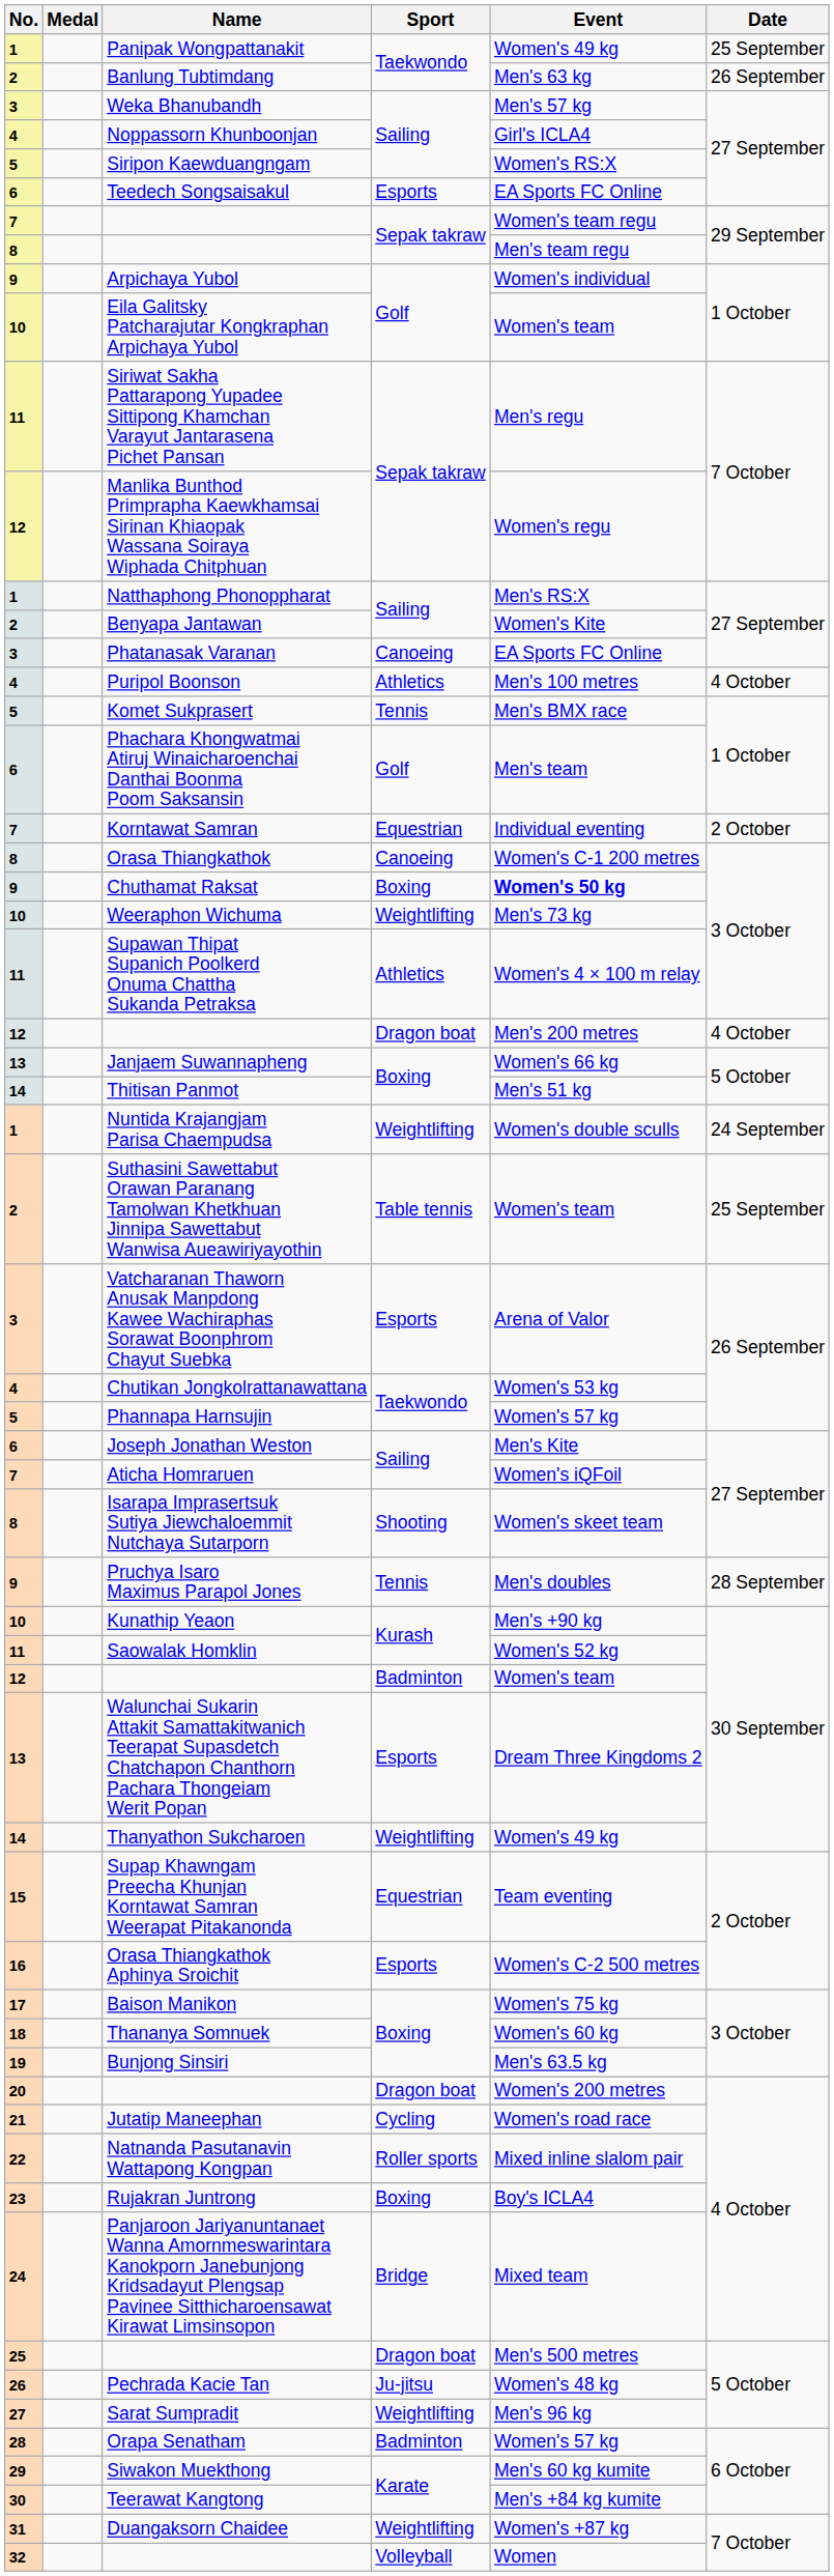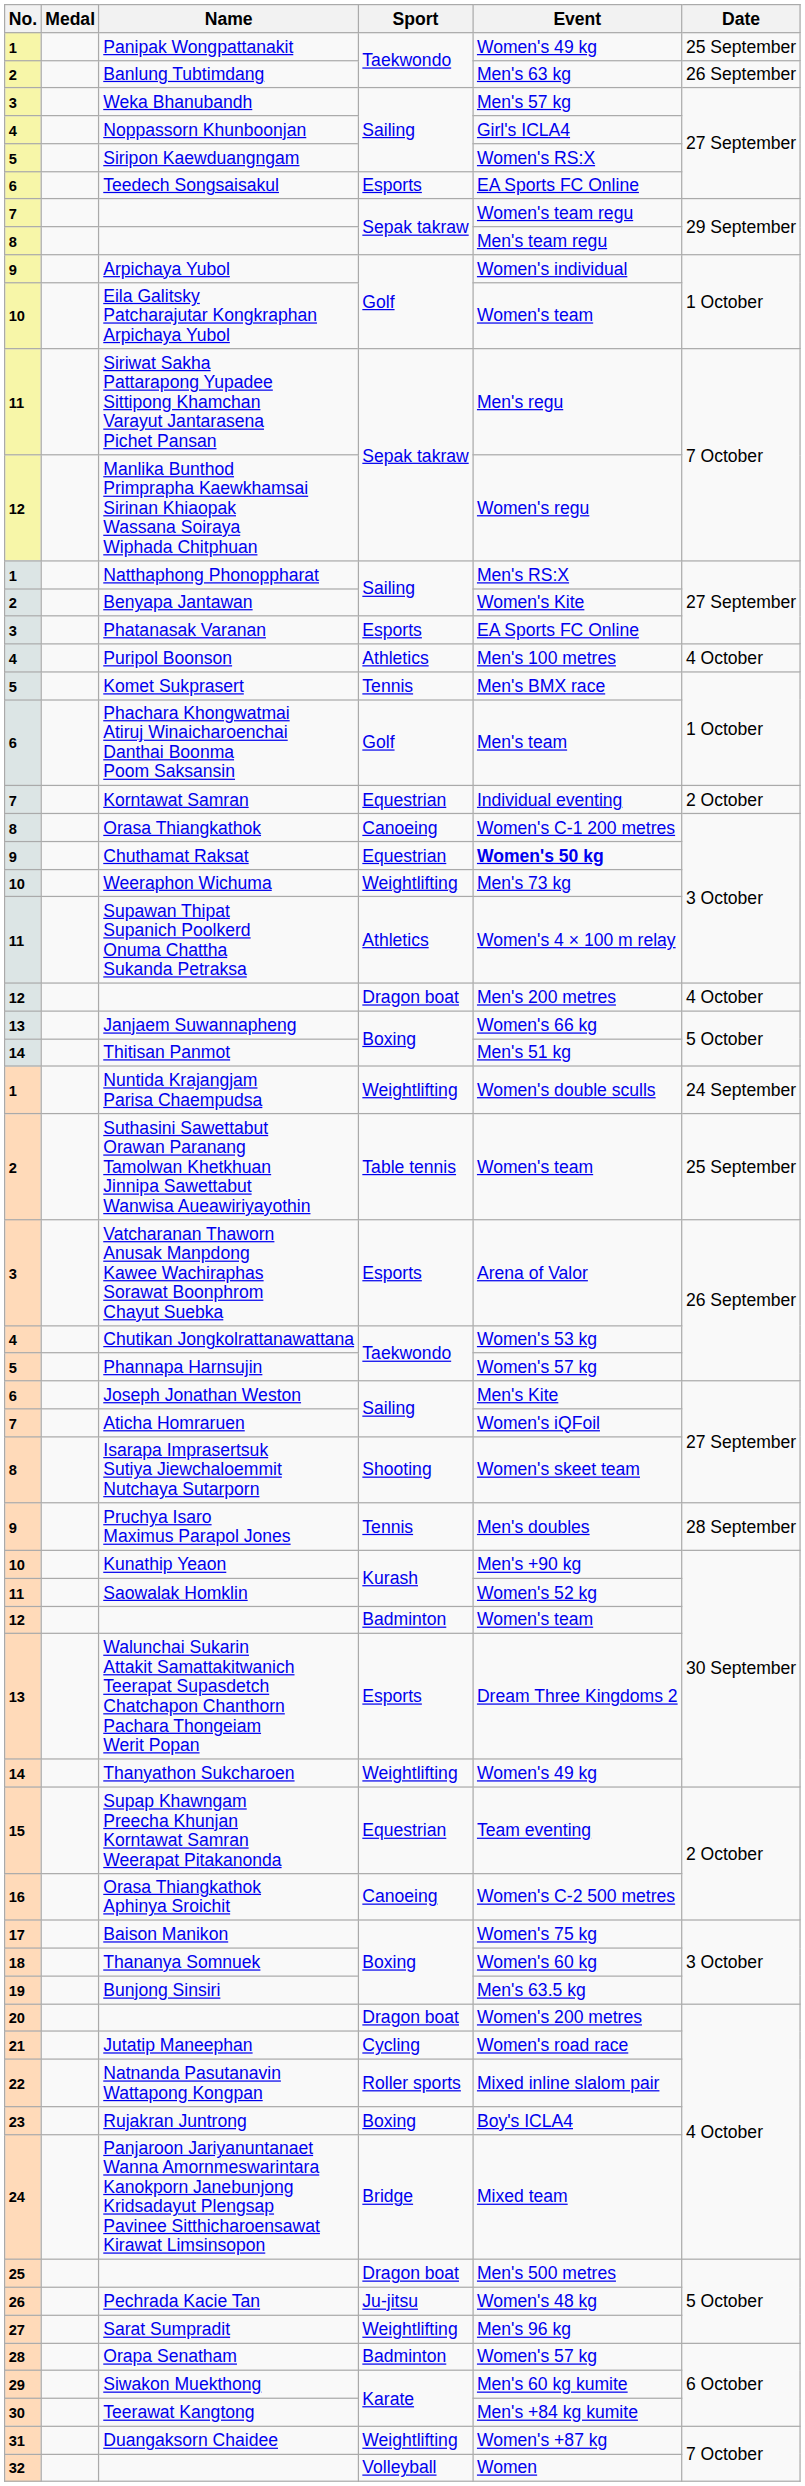 <table class="wikitable sortable" style="font-size:90%">
 <tr align=center>
 <th>No.</th>
 <th>Medal</th>
 <th>Name</th>
 <th>Sport</th>
 <th>Event</th>
 <th>Date</th>
 </tr>
 <tr>
 <td style="background:#F7F6A8"><small><strong>1</strong></small></td>
 <td></td>
 <td><a href='#'>Panipak Wongpattanakit</a></td>
 <td rowspan=2> <a href='#'>Taekwondo</a></td>
 <td><a href='#'>Women's 49 kg</a></td>
 <td>25 September</td>
 </tr>
 <tr>
 <td style="background:#F7F6A8"><small><strong>2</strong></small></td>
 <td></td>
 <td><a href='#'>Banlung Tubtimdang</a></td>
 <td><a href='#'>Men's 63 kg</a></td>
 <td>26 September</td>
 </tr>
 <tr>
 <td style="background:#F7F6A8"><small><strong>3</strong></small></td>
 <td></td>
 <td><a href='#'>Weka Bhanubandh</a></td>
 <td rowspan=3> <a href='#'>Sailing</a></td>
 <td><a href='#'>Men's 57 kg</a></td>
 <td rowspan=4>27 September</td>
 </tr>
 <tr>
 <td style="background:#F7F6A8"><small><strong>4</strong></small></td>
 <td></td>
 <td><a href='#'>Noppassorn Khunboonjan</a></td>
 <td><a href='#'>Girl's ICLA4</a></td>
 </tr>
 <tr>
 <td style="background:#F7F6A8"><small><strong>5</strong></small></td>
 <td></td>
 <td><a href='#'>Siripon Kaewduangngam</a></td>
 <td><a href='#'>Women's RS:X</a></td>
 </tr>
 <tr>
 <td style="background:#F7F6A8"><small><strong>6</strong></small></td>
 <td></td>
 <td><a href='#'>Teedech Songsaisakul</a></td>
 <td> <a href='#'>Esports</a></td>
 <td><a href='#'>EA Sports FC Online</a></td>
 </tr>
 <tr>
 <td style="background:#F7F6A8"><small><strong>7</strong></small></td>
 <td></td>
 <td></td>
 <td rowspan=2> <a href='#'>Sepak takraw</a></td>
 <td><a href='#'>Women's team regu</a></td>
 <td rowspan=2>29 September</td>
 </tr>
 <tr>
 <td style="background:#F7F6A8"><small><strong>8</strong></small></td>
 <td></td>
 <td></td>
 <td><a href='#'>Men's team regu</a></td>
 </tr>
 <tr>
 <td style="background:#F7F6A8"><small><strong>9</strong></small></td>
 <td></td>
 <td><a href='#'>Arpichaya Yubol</a></td>
 <td rowspan=2> <a href='#'>Golf</a></td>
 <td><a href='#'>Women's individual</a></td>
 <td rowspan=2>1 October</td>
 </tr>
 <tr>
 <td style="background:#F7F6A8"><small><strong>10</strong></small></td>
 <td></td>
 <td><a href='#'>Eila Galitsky</a><br><a href='#'>Patcharajutar Kongkraphan</a><br><a href='#'>Arpichaya Yubol</a></td>
 <td><a href='#'>Women's team</a></td>
 </tr>
 <tr>
 <td style="background:#F7F6A8"><small><strong>11</strong></small></td>
 <td></td>
 <td><a href='#'>Siriwat Sakha</a><br><a href='#'>Pattarapong Yupadee</a><br><a href='#'>Sittipong Khamchan</a><br><a href='#'>Varayut Jantarasena</a><br><a href='#'>Pichet Pansan</a></td>
 <td rowspan=2> <a href='#'>Sepak takraw</a></td>
 <td><a href='#'>Men's regu</a></td>
 <td rowspan=2>7 October</td>
 </tr>
 <tr>
 <td style="background:#F7F6A8"><small><strong>12</strong></small></td>
 <td></td>
 <td><a href='#'>Manlika Bunthod</a><br><a href='#'>Primprapha Kaewkhamsai</a><br><a href='#'>Sirinan Khiaopak</a><br><a href='#'>Wassana Soiraya</a><br><a href='#'>Wiphada Chitphuan</a></td>
 <td><a href='#'>Women's regu</a></td>
 </tr>
 <tr>
 <td style="background:#DCE5E5"><small><strong>1</strong></small></td>
 <td></td>
 <td><a href='#'>Natthaphong Phonoppharat</a></td>
 <td rowspan=2> <a href='#'>Sailing</a></td>
 <td><a href='#'>Men's RS:X</a></td>
 <td rowspan=3>27 September</td>
 </tr>
 <tr>
 <td style="background:#DCE5E5"><small><strong>2</strong></small></td>
 <td></td>
 <td><a href='#'>Benyapa Jantawan</a></td>
 <td><a href='#'>Women's Kite</a></td>
 </tr>
 <tr>
 <td style="background:#DCE5E5"><small><strong>3</strong></small></td>
 <td></td>
 <td><a href='#'>Phatanasak Varanan</a></td>
-<td> <a href='#'>Canoeing</a></td>
+<td> <a href='#'>Esports</a></td>
 <td><a href='#'>EA Sports FC Online</a></td>
 </tr>
 <tr>
 <td style="background:#DCE5E5"><small><strong>4</strong></small></td>
 <td></td>
 <td><a href='#'>Puripol Boonson</a></td>
 <td> <a href='#'>Athletics</a></td>
 <td><a href='#'>Men's 100 metres</a></td>
 <td>4 October</td>
 </tr>
 <tr>
 <td style="background:#DCE5E5"><small><strong>5</strong></small></td>
 <td></td>
 <td><a href='#'>Komet Sukprasert</a></td>
 <td> <a href='#'>Tennis</a></td>
 <td><a href='#'>Men's BMX race</a></td>
 <td rowspan=2>1 October</td>
 </tr>
 <tr>
 <td style="background:#DCE5E5"><small><strong>6</strong></small></td>
 <td></td>
 <td><a href='#'>Phachara Khongwatmai</a><br><a href='#'>Atiruj Winaicharoenchai</a><br><a href='#'>Danthai Boonma</a><br><a href='#'>Poom Saksansin</a></td>
 <td> <a href='#'>Golf</a></td>
 <td><a href='#'>Men's team</a></td>
 </tr>
 <tr>
 <td style="background:#DCE5E5"><small><strong>7</strong></small></td>
 <td></td>
 <td><a href='#'>Korntawat Samran</a></td>
 <td> <a href='#'>Equestrian</a></td>
 <td><a href='#'>Individual eventing</a></td>
 <td>2 October</td>
 </tr>
 <tr>
 <td style="background:#DCE5E5"><small><strong>8</strong></small></td>
 <td></td>
 <td><a href='#'>Orasa Thiangkathok</a></td>
 <td> <a href='#'>Canoeing</a></td>
 <td><a href='#'>Women's C-1 200 metres</a></td>
 <td rowspan=4>3 October</td>
 </tr>
 <tr>
 <td style="background:#DCE5E5"><small><strong>9</strong></small></td>
 <td></td>
 <td><a href='#'>Chuthamat Raksat</a></td>
-<td> <a href='#'>Boxing</a></td>
+<td> <a href='#'>Equestrian</a></td>
 <td><strong><a href='#'>Women's 50 kg</a></strong></td>
 </tr>
 <tr>
 <td style="background:#DCE5E5"><small><strong>10</strong></small></td>
 <td></td>
 <td><a href='#'>Weeraphon Wichuma</a></td>
 <td> <a href='#'>Weightlifting</a></td>
 <td><a href='#'>Men's 73 kg</a></td>
 </tr>
 <tr>
 <td style="background:#DCE5E5"><small><strong>11</strong></small></td>
 <td></td>
 <td><a href='#'>Supawan Thipat</a><br><a href='#'>Supanich Poolkerd</a><br><a href='#'>Onuma Chattha</a><br><a href='#'>Sukanda Petraksa</a></td>
 <td> <a href='#'>Athletics</a></td>
 <td><a href='#'>Women's 4 × 100 m relay</a></td>
 </tr>
 <tr>
 <td style="background:#DCE5E5"><small><strong>12</strong></small></td>
 <td></td>
 <td></td>
 <td> <a href='#'>Dragon boat</a></td>
 <td><a href='#'>Men's 200 metres</a></td>
 <td>4 October</td>
 </tr>
 <tr>
 <td style="background:#DCE5E5"><small><strong>13</strong></small></td>
 <td></td>
 <td><a href='#'>Janjaem Suwannapheng</a></td>
 <td rowspan=2> <a href='#'>Boxing</a></td>
 <td><a href='#'>Women's 66 kg</a></td>
 <td rowspan=2>5 October</td>
 </tr>
 <tr>
 <td style="background:#DCE5E5"><small><strong>14</strong></small></td>
 <td></td>
 <td><a href='#'>Thitisan Panmot</a></td>
 <td><a href='#'>Men's 51 kg</a></td>
 </tr>
 <tr>
 <td style="background:#FFDAB9"><small><strong>1</strong></small></td>
 <td></td>
 <td><a href='#'>Nuntida Krajangjam</a><br><a href='#'>Parisa Chaempudsa</a></td>
 <td> <a href='#'>Weightlifting</a></td>
 <td><a href='#'>Women's double sculls</a></td>
 <td>24 September</td>
 </tr>
 <tr>
 <td style="background:#FFDAB9"><small><strong>2</strong></small></td>
 <td></td>
 <td><a href='#'>Suthasini Sawettabut</a><br><a href='#'>Orawan Paranang</a><br><a href='#'>Tamolwan Khetkhuan</a><br><a href='#'>Jinnipa Sawettabut</a><br><a href='#'>Wanwisa Aueawiriyayothin</a></td>
 <td> <a href='#'>Table tennis</a></td>
 <td><a href='#'>Women's team</a></td>
 <td>25 September</td>
 </tr>
 <tr>
 <td style="background:#FFDAB9"><small><strong>3</strong></small></td>
 <td></td>
 <td><a href='#'>Vatcharanan Thaworn</a><br><a href='#'>Anusak Manpdong</a><br><a href='#'>Kawee Wachiraphas</a><br><a href='#'>Sorawat Boonphrom</a><br><a href='#'>Chayut Suebka</a></td>
 <td> <a href='#'>Esports</a></td>
 <td><a href='#'>Arena of Valor</a></td>
 <td rowspan=3>26 September</td>
 </tr>
 <tr>
 <td style="background:#FFDAB9"><small><strong>4</strong></small></td>
 <td></td>
 <td><a href='#'>Chutikan Jongkolrattanawattana</a></td>
 <td rowspan=2> <a href='#'>Taekwondo</a></td>
 <td><a href='#'>Women's 53 kg</a></td>
 </tr>
 <tr>
 <td style="background:#FFDAB9"><small><strong>5</strong></small></td>
 <td></td>
 <td><a href='#'>Phannapa Harnsujin</a></td>
 <td><a href='#'>Women's 57 kg</a></td>
 </tr>
 <tr>
 <td style="background:#FFDAB9"><small><strong>6</strong></small></td>
 <td></td>
 <td><a href='#'>Joseph Jonathan Weston</a></td>
 <td rowspan=2> <a href='#'>Sailing</a></td>
 <td><a href='#'>Men's Kite</a></td>
 <td rowspan=3>27 September</td>
 </tr>
 <tr>
 <td style="background:#FFDAB9"><small><strong>7</strong></small></td>
 <td></td>
 <td><a href='#'>Aticha Homraruen</a></td>
 <td><a href='#'>Women's iQFoil</a></td>
 </tr>
 <tr>
 <td style="background:#FFDAB9"><small><strong>8</strong></small></td>
 <td></td>
 <td><a href='#'>Isarapa Imprasertsuk</a><br><a href='#'>Sutiya Jiewchaloemmit</a><br><a href='#'>Nutchaya Sutarporn</a></td>
 <td> <a href='#'>Shooting</a></td>
 <td><a href='#'>Women's skeet team</a></td>
 </tr>
 <tr>
 <td style="background:#FFDAB9"><small><strong>9</strong></small></td>
 <td></td>
 <td><a href='#'>Pruchya Isaro</a><br><a href='#'>Maximus Parapol Jones</a></td>
 <td> <a href='#'>Tennis</a></td>
 <td><a href='#'>Men's doubles</a></td>
 <td>28 September</td>
 </tr>
 <tr>
 <td style="background:#FFDAB9"><small><strong>10</strong></small></td>
 <td></td>
 <td><a href='#'>Kunathip Yeaon</a></td>
 <td rowspan=2> <a href='#'>Kurash</a></td>
 <td><a href='#'>Men's +90 kg</a></td>
 <td rowspan=5>30 September</td>
 </tr>
 <tr>
 <td style="background:#FFDAB9"><small><strong>11</strong></small></td>
 <td></td>
 <td><a href='#'>Saowalak Homklin</a></td>
 <td><a href='#'>Women's 52 kg</a></td>
 </tr>
 <tr>
 <td style="background:#FFDAB9"><small><strong>12</strong></small></td>
 <td></td>
 <td></td>
 <td> <a href='#'>Badminton</a></td>
 <td><a href='#'>Women's team</a></td>
 </tr>
 <tr>
 <td style="background:#FFDAB9"><small><strong>13</strong></small></td>
 <td></td>
 <td><a href='#'>Walunchai Sukarin</a><br><a href='#'>Attakit Samattakitwanich</a><br><a href='#'>Teerapat Supasdetch</a><br><a href='#'>Chatchapon Chanthorn</a><br><a href='#'>Pachara Thongeiam</a><br><a href='#'>Werit Popan</a></td>
 <td> <a href='#'>Esports</a></td>
 <td><a href='#'>Dream Three Kingdoms 2</a></td>
 </tr>
 <tr>
 <td style="background:#FFDAB9"><small><strong>14</strong></small></td>
 <td></td>
 <td><a href='#'>Thanyathon Sukcharoen</a></td>
 <td> <a href='#'>Weightlifting</a></td>
 <td><a href='#'>Women's 49 kg</a></td>
 </tr>
 <tr>
 <td style="background:#FFDAB9"><small><strong>15</strong></small></td>
 <td></td>
 <td><a href='#'>Supap Khawngam</a><br><a href='#'>Preecha Khunjan</a><br><a href='#'>Korntawat Samran</a><br><a href='#'>Weerapat Pitakanonda</a></td>
 <td> <a href='#'>Equestrian</a></td>
 <td><a href='#'>Team eventing</a></td>
 <td rowspan=2>2 October</td>
 </tr>
 <tr>
 <td style="background:#FFDAB9"><small><strong>16</strong></small></td>
 <td></td>
 <td><a href='#'>Orasa Thiangkathok</a><br><a href='#'>Aphinya Sroichit</a></td>
-<td> <a href='#'>Esports</a></td>
+<td> <a href='#'>Canoeing</a></td>
 <td><a href='#'>Women's C-2 500 metres</a></td>
 </tr>
 <tr>
 <td style="background:#FFDAB9"><small><strong>17</strong></small></td>
 <td></td>
 <td><a href='#'>Baison Manikon</a></td>
 <td rowspan=3> <a href='#'>Boxing</a></td>
 <td><a href='#'>Women's 75 kg</a></td>
 <td rowspan=3>3 October</td>
 </tr>
 <tr>
 <td style="background:#FFDAB9"><small><strong>18</strong></small></td>
 <td></td>
 <td><a href='#'>Thananya Somnuek</a></td>
 <td><a href='#'>Women's 60 kg</a></td>
 </tr>
 <tr>
 <td style="background:#FFDAB9"><small><strong>19</strong></small></td>
 <td></td>
 <td><a href='#'>Bunjong Sinsiri</a></td>
 <td><a href='#'>Men's 63.5 kg</a></td>
 </tr>
 <tr>
 <td style="background:#FFDAB9"><small><strong>20</strong></small></td>
 <td></td>
 <td></td>
 <td> <a href='#'>Dragon boat</a></td>
 <td><a href='#'>Women's 200 metres</a></td>
 <td rowspan=5>4 October</td>
 </tr>
 <tr>
 <td style="background:#FFDAB9"><small><strong>21</strong></small></td>
 <td></td>
 <td><a href='#'>Jutatip Maneephan</a></td>
 <td> <a href='#'>Cycling</a></td>
 <td><a href='#'>Women's road race</a></td>
 </tr>
 <tr>
 <td style="background:#FFDAB9"><small><strong>22</strong></small></td>
 <td></td>
 <td><a href='#'>Natnanda Pasutanavin</a><br><a href='#'>Wattapong Kongpan</a></td>
 <td> <a href='#'>Roller sports</a></td>
 <td><a href='#'>Mixed inline slalom pair</a></td>
 </tr>
 <tr>
 <td style="background:#FFDAB9"><small><strong>23</strong></small></td>
 <td></td>
 <td><a href='#'>Rujakran Juntrong</a></td>
 <td> <a href='#'>Boxing</a></td>
 <td><a href='#'>Boy's ICLA4</a></td>
 </tr>
 <tr>
 <td style="background:#FFDAB9"><small><strong>24</strong></small></td>
 <td></td>
 <td><a href='#'>Panjaroon Jariyanuntanaet</a><br><a href='#'>Wanna Amornmeswarintara</a><br><a href='#'>Kanokporn Janebunjong</a><br><a href='#'>Kridsadayut Plengsap</a><br><a href='#'>Pavinee Sitthicharoensawat</a><br><a href='#'>Kirawat Limsinsopon</a></td>
 <td> <a href='#'>Bridge</a></td>
 <td><a href='#'>Mixed team</a></td>
 </tr>
 <tr>
 <td style="background:#FFDAB9"><small><strong>25</strong></small></td>
 <td></td>
 <td></td>
 <td> <a href='#'>Dragon boat</a></td>
 <td><a href='#'>Men's 500 metres</a></td>
 <td rowspan=3>5 October</td>
 </tr>
 <tr>
 <td style="background:#FFDAB9"><small><strong>26</strong></small></td>
 <td></td>
 <td><a href='#'>Pechrada Kacie Tan</a></td>
 <td> <a href='#'>Ju-jitsu</a></td>
 <td><a href='#'>Women's 48 kg</a></td>
 </tr>
 <tr>
 <td style="background:#FFDAB9"><small><strong>27</strong></small></td>
 <td></td>
 <td><a href='#'>Sarat Sumpradit</a></td>
 <td> <a href='#'>Weightlifting</a></td>
 <td><a href='#'>Men's 96 kg</a></td>
 </tr>
 <tr>
 <td style="background:#FFDAB9"><small><strong>28</strong></small></td>
 <td></td>
 <td><a href='#'>Orapa Senatham</a></td>
 <td> <a href='#'>Badminton</a></td>
 <td><a href='#'>Women's 57 kg</a></td>
 <td rowspan=3>6 October</td>
 </tr>
 <tr>
 <td style="background:#FFDAB9"><small><strong>29</strong></small></td>
 <td></td>
 <td><a href='#'>Siwakon Muekthong</a></td>
 <td rowspan=2> <a href='#'>Karate</a></td>
 <td><a href='#'>Men's 60 kg kumite</a></td>
 </tr>
 <tr>
 <td style="background:#FFDAB9"><small><strong>30</strong></small></td>
 <td></td>
 <td><a href='#'>Teerawat Kangtong</a></td>
 <td><a href='#'>Men's +84 kg kumite</a></td>
 </tr>
 <tr>
 <td style="background:#FFDAB9"><small><strong>31</strong></small></td>
 <td></td>
 <td><a href='#'>Duangaksorn Chaidee</a></td>
 <td> <a href='#'>Weightlifting</a></td>
 <td><a href='#'>Women's +87 kg</a></td>
 <td rowspan=2>7 October</td>
 </tr>
 <tr>
 <td style="background:#FFDAB9"><small><strong>32</strong></small></td>
 <td></td>
 <td></td>
 <td> <a href='#'>Volleyball</a></td>
 <td><a href='#'>Women</a></td>
 </tr>
 </table>
